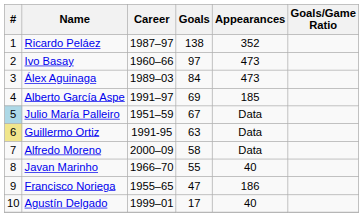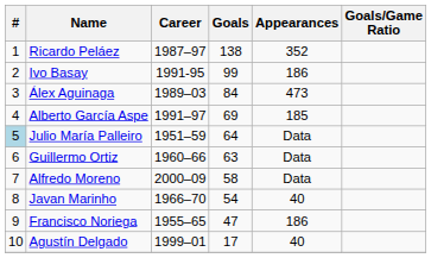 <table class="wikitable sortable" style="text-align: center;">
 <tr>
 <th>#</th>
 <th>Name</th>
 <th>Career</th>
 <th>Goals</th>
 <th>Appearances</th>
 <th>Goals/Game<br>Ratio</th>
 </tr>
 <tr>
 <td>1</td>
 <td style="text-align:left"> <a href='#'>Ricardo Peláez</a></td>
 <td>1987–97</td>
 <td>138</td>
 <td>352</td>
 <td></td>
 </tr>
 <tr>
 <td>2</td>
 <td style="text-align:left"> <a href='#'>Ivo Basay</a></td>
-<td>1960–66</td>
-<td>97</td>
-<td>473</td>
+<td>1991-95</td>
+<td>99</td>
+<td>186</td>
 <td></td>
 </tr>
 <tr>
 <td>3</td>
 <td style="text-align:left"> <a href='#'>Álex Aguinaga</a></td>
 <td>1989–03</td>
 <td>84</td>
 <td>473</td>
 <td></td>
 </tr>
 <tr>
 <td>4</td>
 <td style="text-align:left"> <a href='#'>Alberto García Aspe</a></td>
 <td>1991–97</td>
 <td>69</td>
 <td>185</td>
 <td></td>
 </tr>
 <tr>
 <td style="background: lightblue;">5</td>
 <td style="text-align:left"> <a href='#'>Julio María Palleiro</a></td>
 <td>1951–59</td>
-<td>67</td>
+<td>64</td>
 <td>Data</td>
 <td></td>
 </tr>
 <tr>
-<td style="background: khaki;">6</td>
+<td>6</td>
 <td style="text-align:left"> <a href='#'>Guillermo Ortiz</a></td>
-<td>1991-95</td>
+<td>1960–66</td>
 <td>63</td>
 <td>Data</td>
 <td></td>
 </tr>
 <tr>
 <td>7</td>
 <td style="text-align:left"> <a href='#'>Alfredo Moreno</a></td>
 <td>2000–09</td>
 <td>58</td>
 <td>Data</td>
 <td></td>
 </tr>
 <tr>
 <td>8</td>
 <td style="text-align:left"> <a href='#'>Javan Marinho</a></td>
 <td>1966–70</td>
-<td>55</td>
+<td>54</td>
 <td>40</td>
 <td></td>
 </tr>
 <tr>
 <td>9</td>
 <td style="text-align:left"> <a href='#'>Francisco Noriega</a></td>
 <td>1955–65</td>
 <td>47</td>
 <td>186</td>
 <td></td>
 </tr>
 <tr>
 <td>10</td>
 <td style="text-align:left"> <a href='#'>Agustín Delgado</a></td>
 <td>1999–01</td>
 <td>17</td>
 <td>40</td>
 <td></td>
 </tr>
 <tr>
 </tr>
 </table>
